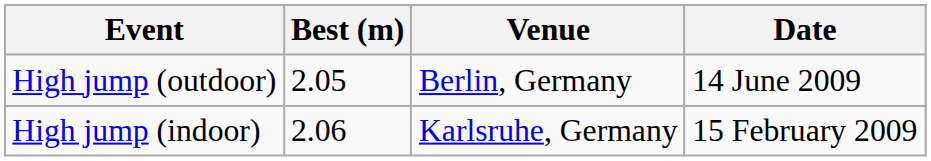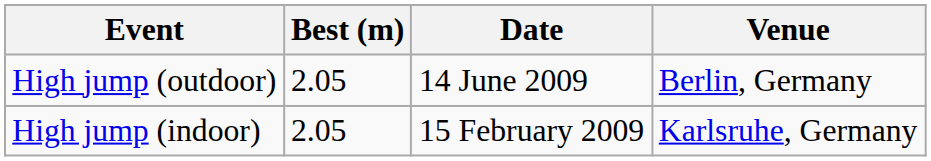 <table class="wikitable">
 <tr>
 <th>Event</th>
 <th>Best (m)</th>
+<th>Date</th>
 <th>Venue</th>
-<th>Date</th>
 </tr>
 <tr>
 <td><a href='#'>High jump</a> (outdoor)</td>
 <td>2.05</td>
+<td>14 June 2009</td>
 <td><a href='#'>Berlin</a>, Germany</td>
-<td>14 June 2009</td>
 </tr>
 <tr>
 <td><a href='#'>High jump</a> (indoor)</td>
-<td>2.06</td>
+<td>2.05</td>
+<td>15 February 2009</td>
 <td><a href='#'>Karlsruhe</a>, Germany</td>
-<td>15 February 2009</td>
 </tr>
 </table>
